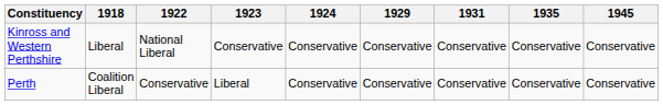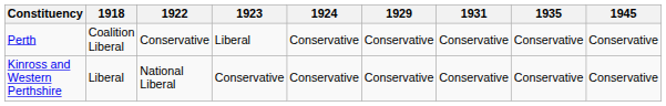 <table class="wikitable sortable">
 <tr>
 <th>Constituency</th>
 <th>1918</th>
 <th>1922</th>
 <th>1923</th>
 <th>1924</th>
 <th>1929</th>
 <th>1931</th>
 <th>1935</th>
 <th>1945</th>
 </tr>
 <tr>
+<td><a href='#'>Perth</a></td>
+<td bgcolor=>Coalition Liberal</td>
+<td bgcolor=>Conservative</td>
+<td bgcolor=>Liberal</td>
+<td bgcolor=>Conservative</td>
+<td bgcolor=>Conservative</td>
+<td bgcolor=>Conservative</td>
+<td bgcolor=>Conservative</td>
+<td bgcolor=>Conservative</td>
+</tr>
+<tr>
 <td><a href='#'>Kinross and Western Perthshire</a></td>
 <td bgcolor=>Liberal</td>
 <td bgcolor=>National Liberal</td>
 <td bgcolor=>Conservative</td>
 <td bgcolor=>Conservative</td>
 <td bgcolor=>Conservative</td>
 <td bgcolor=>Conservative</td>
 <td bgcolor=>Conservative</td>
 <td bgcolor=>Conservative</td>
 </tr>
-<tr>
-<td><a href='#'>Perth</a></td>
-<td bgcolor=>Coalition Liberal</td>
-<td bgcolor=>Conservative</td>
-<td bgcolor=>Liberal</td>
-<td bgcolor=>Conservative</td>
-<td bgcolor=>Conservative</td>
-<td bgcolor=>Conservative</td>
-<td bgcolor=>Conservative</td>
-<td bgcolor=>Conservative</td>
-</tr>
 </table>
